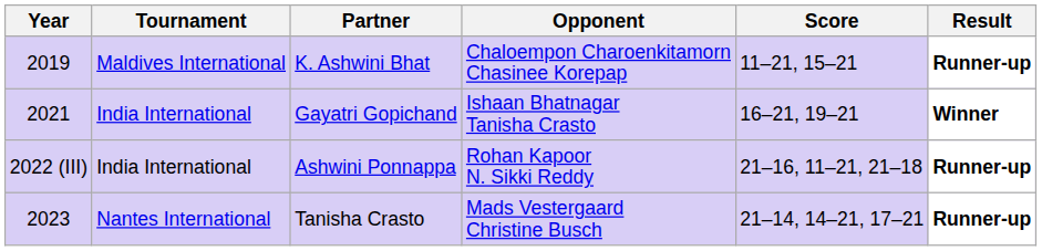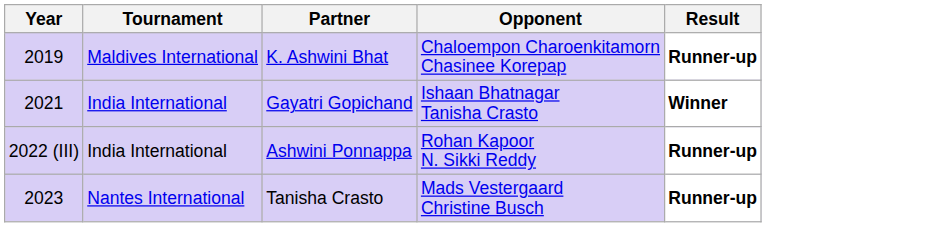 <table class="sortable wikitable" style="font-size: 90%;">
 <tr>
 <th>Year</th>
 <th>Tournament</th>
 <th>Partner</th>
 <th>Opponent</th>
-<th>Score</th>
 <th>Result</th>
 </tr>
 <tr style="background:#D8CEF6">
 <td align="center">2019</td>
 <td align="left"><a href='#'>Maldives International</a></td>
 <td align="left"> <a href='#'>K. Ashwini Bhat</a></td>
 <td align="left"> <a href='#'>Chaloempon Charoenkitamorn</a><br> <a href='#'>Chasinee Korepap</a></td>
-<td align="left">11–21, 15–21</td>
 <td style="text-align:left; background:white"> <strong>Runner-up</strong></td>
 </tr>
 <tr style="background:#D8CEF6">
 <td align="center">2021</td>
 <td align="left"><a href='#'>India International</a></td>
 <td align="left"> <a href='#'>Gayatri Gopichand</a></td>
 <td align="left"> <a href='#'>Ishaan Bhatnagar</a><br> <a href='#'>Tanisha Crasto</a></td>
-<td align="left">16–21, 19–21</td>
 <td style="text-align:left; background:white"> <strong>Winner</strong></td>
 </tr>
 <tr style="background:#D8CEF6">
 <td align="center">2022 (III)</td>
 <td align="left">India International</td>
 <td align="left"> <a href='#'>Ashwini Ponnappa</a></td>
 <td align="left"> <a href='#'>Rohan Kapoor</a><br> <a href='#'>N. Sikki Reddy</a></td>
-<td align="left">21–16, 11–21, 21–18</td>
 <td style="text-align:left; background:white"> <strong>Runner-up</strong></td>
 </tr>
 <tr style="background:#D8CEF6">
 <td align="center">2023</td>
 <td align="left"><a href='#'>Nantes International</a></td>
 <td align="left"> Tanisha Crasto</td>
 <td align="left"> <a href='#'>Mads Vestergaard</a><br> <a href='#'>Christine Busch</a></td>
-<td align="left">21–14, 14–21, 17–21</td>
 <td style="text-align:left; background:white"> <strong>Runner-up</strong></td>
 </tr>
 </table>
